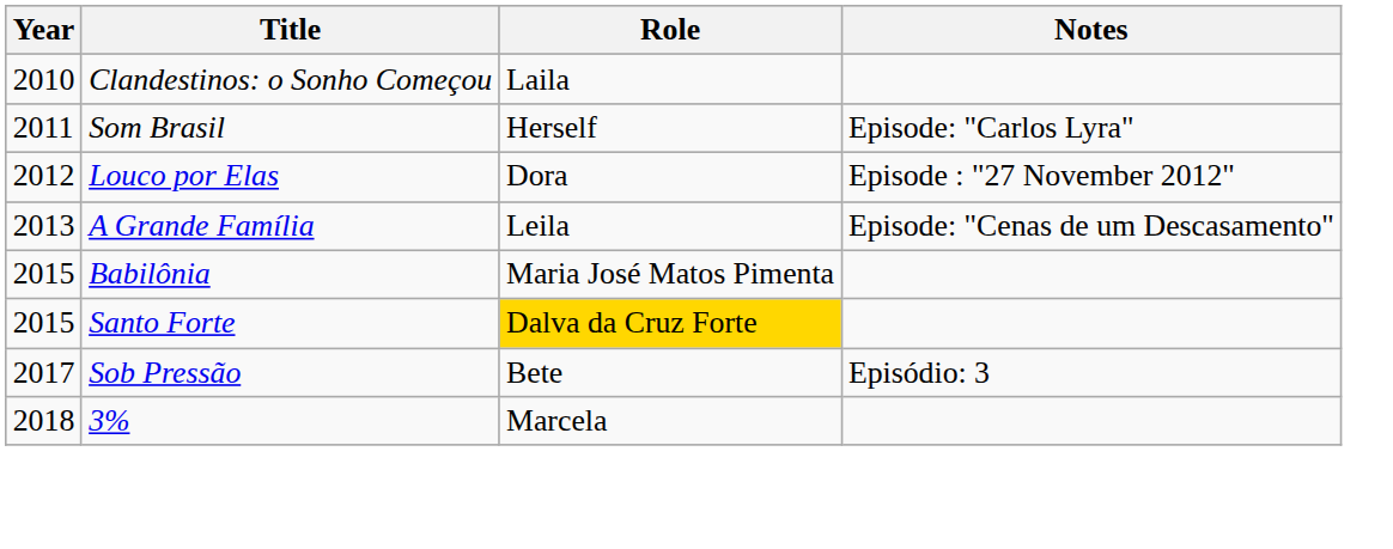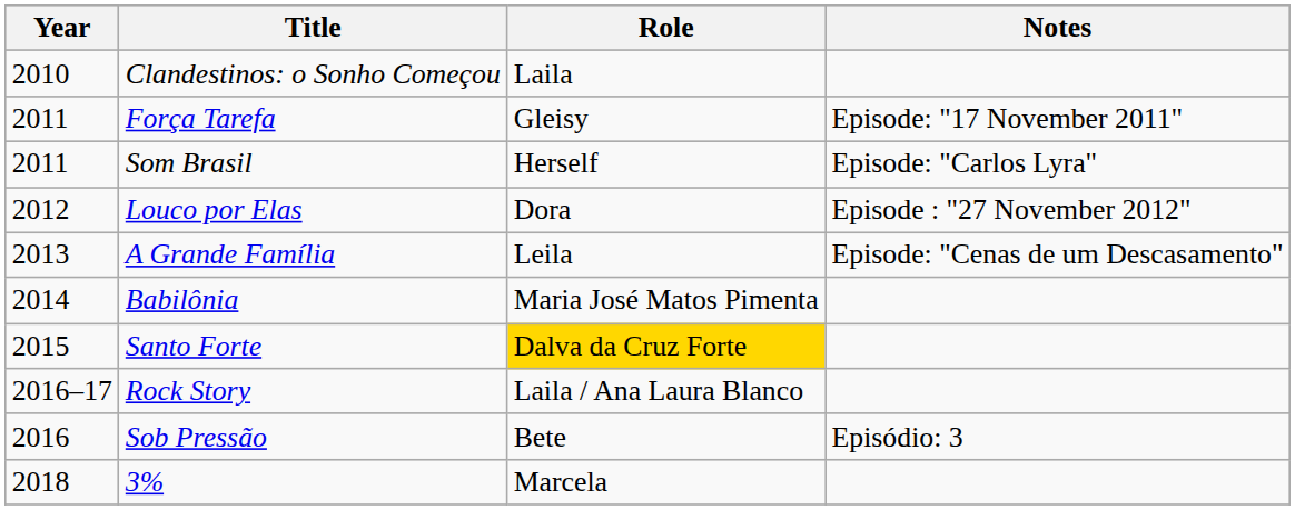 <table class="wikitable">
 <tr>
 <th>Year</th>
 <th>Title</th>
 <th>Role</th>
 <th>Notes</th>
 </tr>
 <tr>
 <td>2010</td>
 <td><em>Clandestinos: o Sonho Começou</em></td>
 <td>Laila</td>
 <td></td>
+</tr>
+<tr>
+<td>2011</td>
+<td><em><a href='#'>Força Tarefa</a></em></td>
+<td>Gleisy</td>
+<td>Episode: "17 November 2011"</td>
 </tr>
 <tr>
 <td>2011</td>
 <td><em>Som Brasil</em></td>
 <td>Herself</td>
 <td>Episode: "Carlos Lyra"</td>
 </tr>
 <tr>
 <td>2012</td>
 <td><em><a href='#'>Louco por Elas</a></em></td>
 <td>Dora</td>
 <td>Episode : "27 November 2012"</td>
 </tr>
 <tr>
 <td>2013</td>
 <td><em><a href='#'>A Grande Família</a></em></td>
 <td>Leila</td>
 <td>Episode: "Cenas de um Descasamento"</td>
 </tr>
 <tr>
-<td>2015</td>
+<td>2014</td>
 <td><em><a href='#'>Babilônia</a></em></td>
 <td>Maria José Matos Pimenta</td>
 <td></td>
 </tr>
 <tr>
 <td>2015</td>
 <td><em><a href='#'>Santo Forte</a></em></td>
 <td style="background: gold;">Dalva da Cruz Forte</td>
 <td></td>
 </tr>
 <tr>
-<td>2017</td>
+<td>2016–17</td>
+<td><em><a href='#'>Rock Story</a></em></td>
+<td>Laila / Ana Laura Blanco</td>
+<td></td>
+</tr>
+<tr>
+<td>2016</td>
 <td><em><a href='#'>Sob Pressão</a></em></td>
 <td>Bete</td>
 <td>Episódio: 3</td>
 </tr>
 <tr>
 <td>2018</td>
 <td><em><a href='#'>3%</a></em></td>
 <td>Marcela</td>
 <td></td>
 </tr>
 </table>
